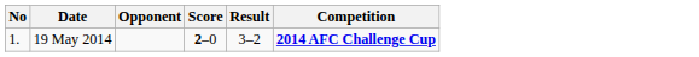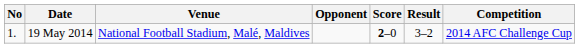 <table class="wikitable" style="font-size:100%;">
 <tr>
 <th>No</th>
 <th>Date</th>
+<th>Venue</th>
 <th>Opponent</th>
 <th>Score</th>
 <th>Result</th>
 <th>Competition</th>
 </tr>
 <tr>
 <td>1.</td>
 <td>19 May 2014</td>
+<td><a href='#'>National Football Stadium</a>, <a href='#'>Malé</a>, <a href='#'>Maldives</a></td>
 <td></td>
 <td align=center><strong>2</strong>–0</td>
 <td align=center>3–2</td>
-<td><strong><a href='#'>2014 AFC Challenge Cup</a></strong></td>
+<td><a href='#'>2014 AFC Challenge Cup</a></td>
 </tr>
 </table>
